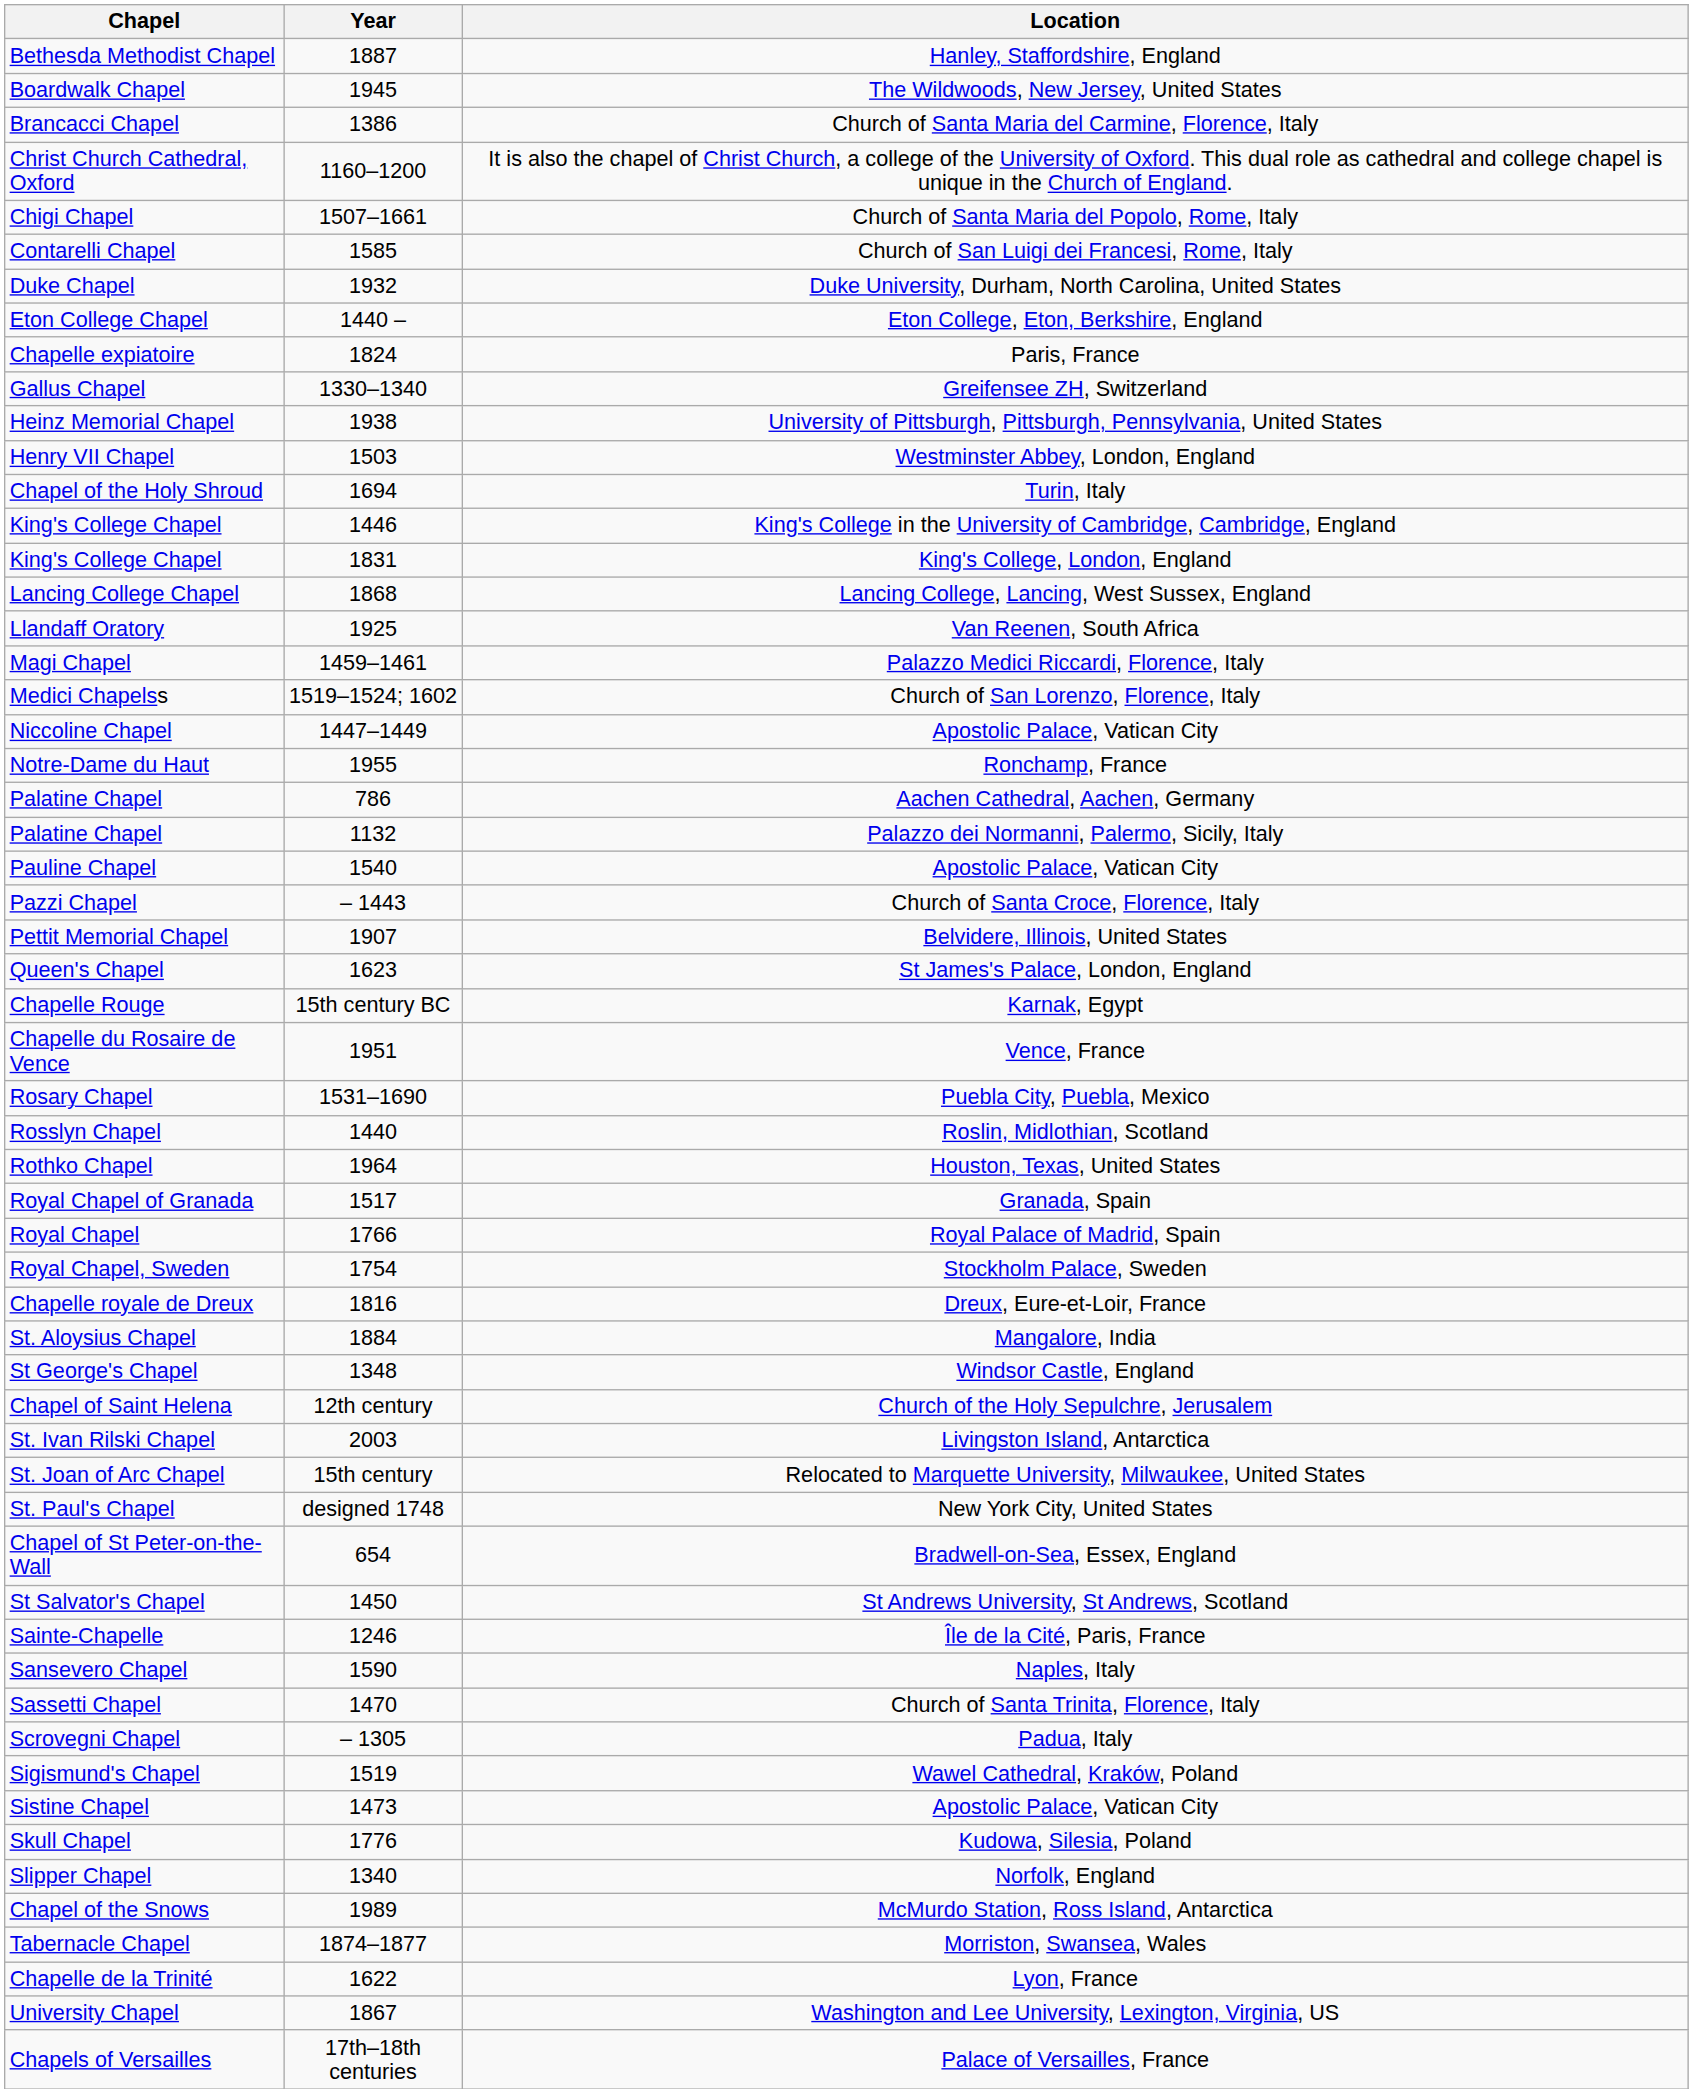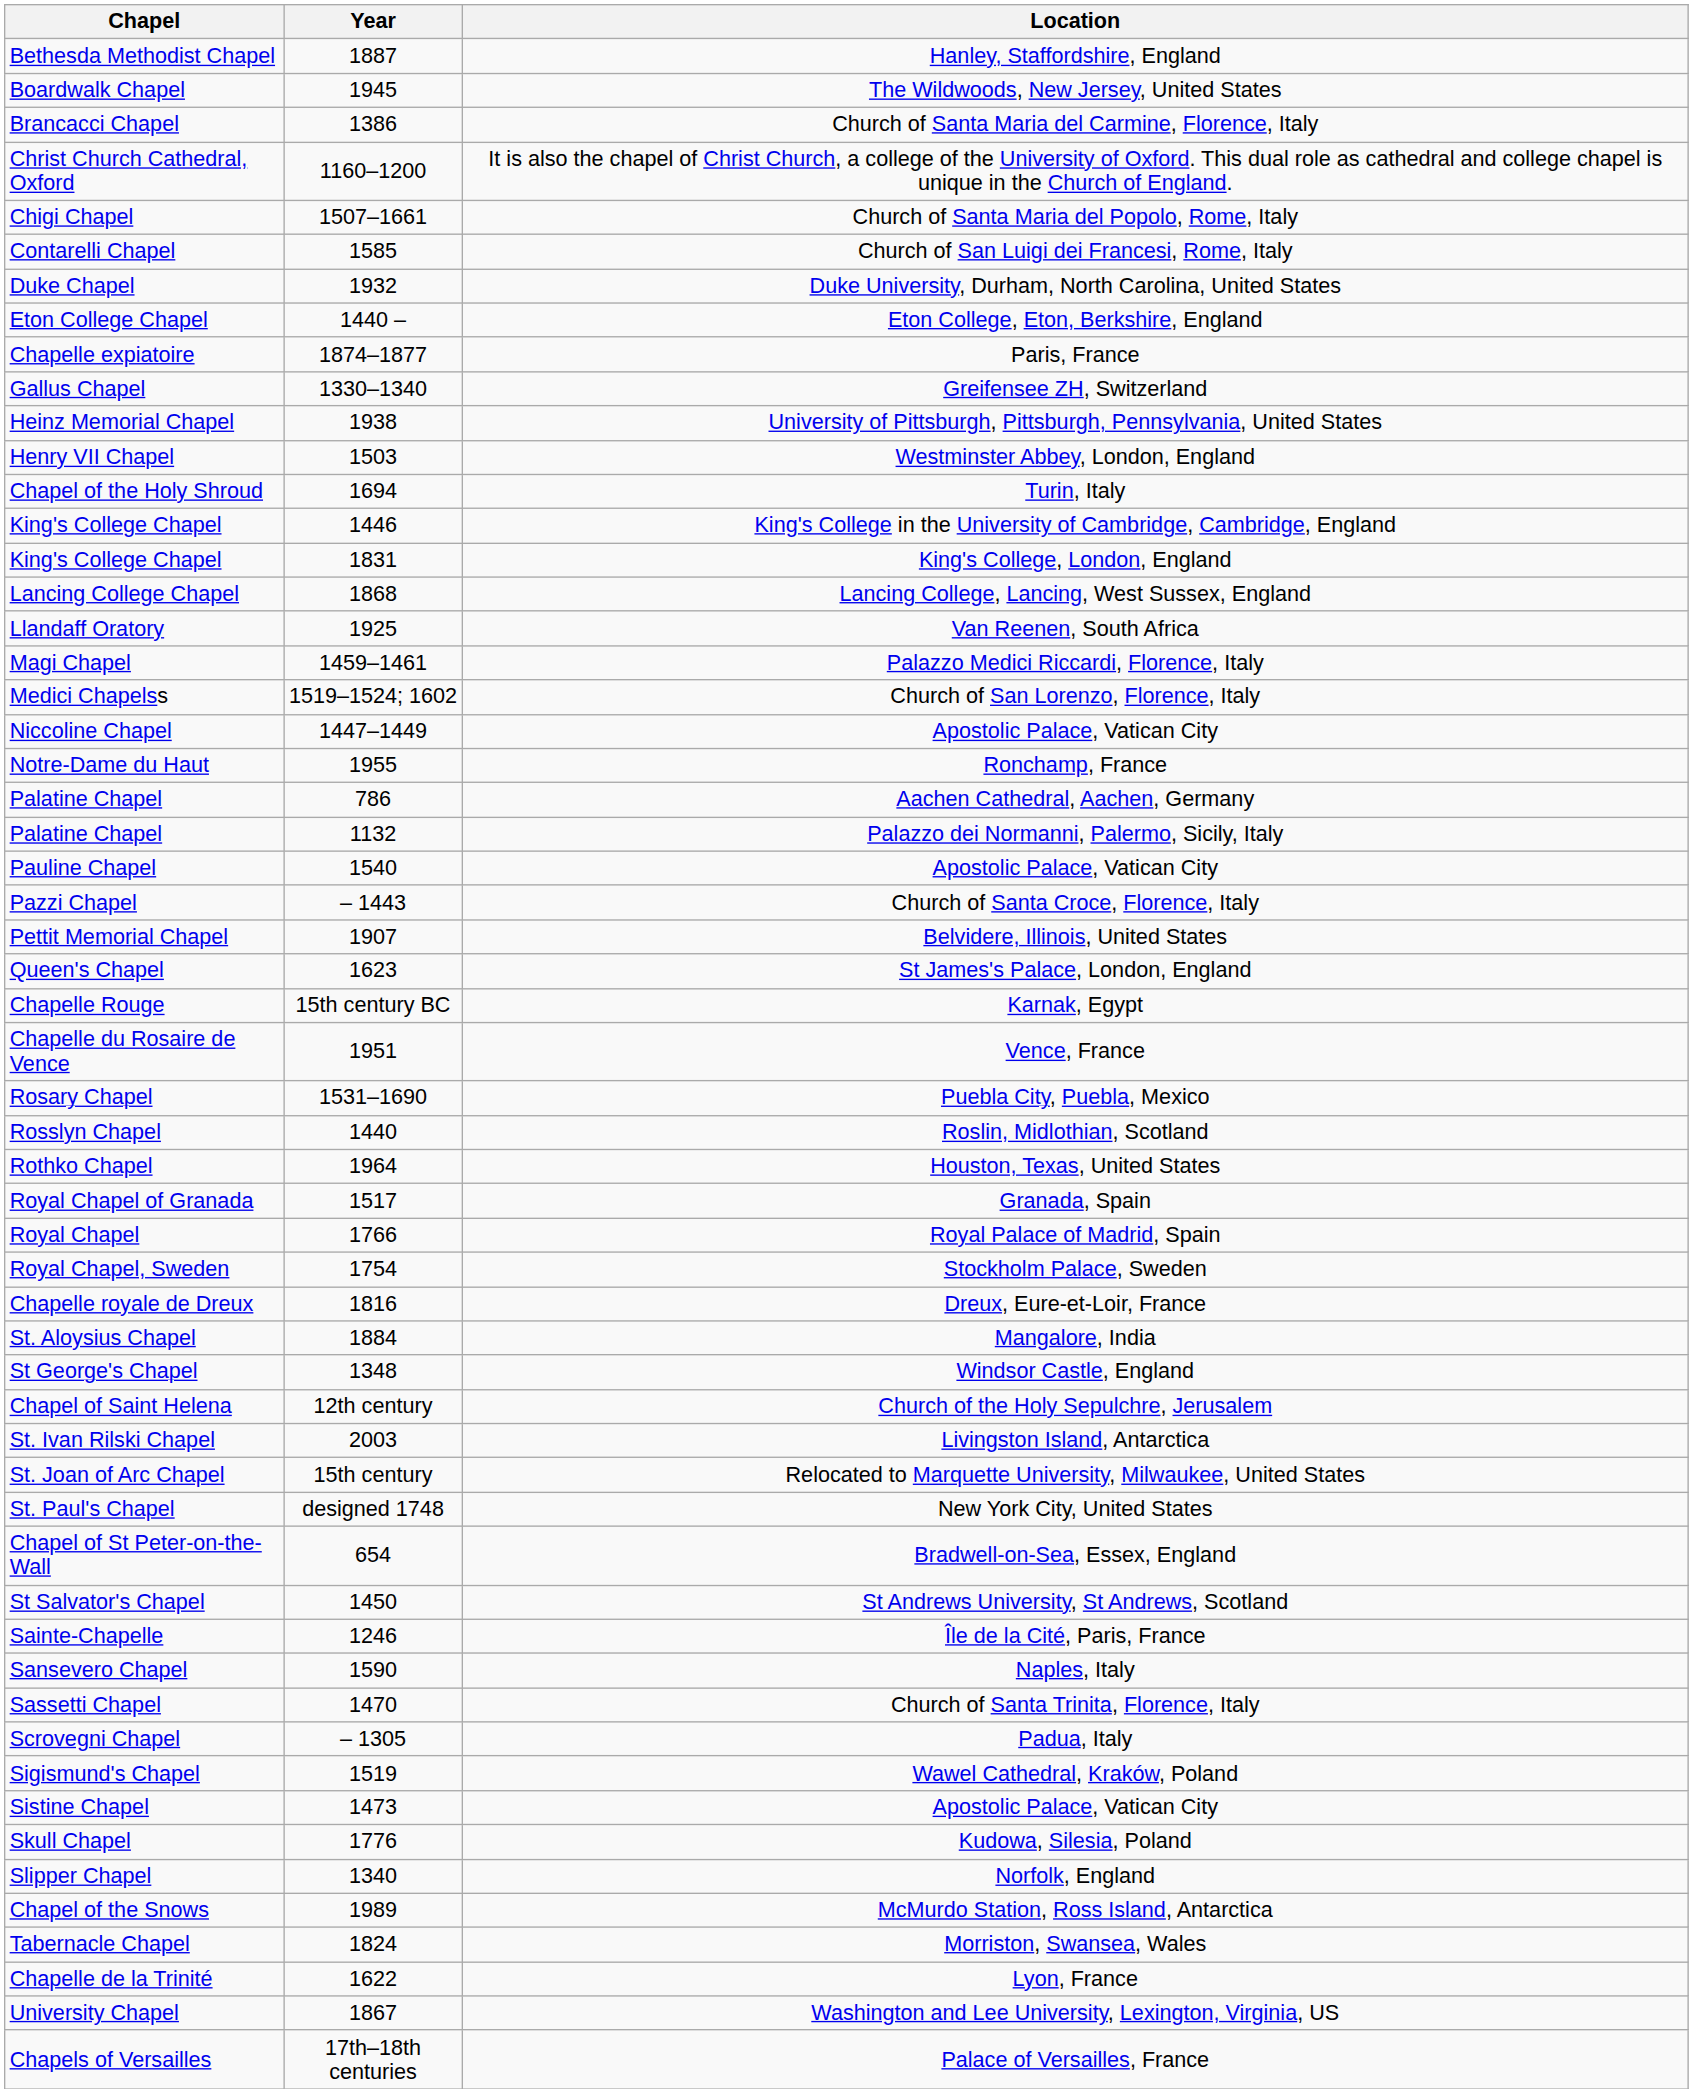 <table class="wikitable sortable">
 <tr>
 <th>Chapel</th>
 <th>Year</th>
 <th>Location<br></th>
 </tr>
 <tr>
 <td><a href='#'>Bethesda Methodist Chapel</a></td>
 <td align="center">1887</td>
 <td align="center"><a href='#'>Hanley, Staffordshire</a>, England</td>
 </tr>
 <tr>
 <td><a href='#'>Boardwalk Chapel</a></td>
 <td align="center">1945</td>
 <td align="center"><a href='#'>The Wildwoods</a>, <a href='#'>New Jersey</a>, United States</td>
 </tr>
 <tr>
 <td><a href='#'>Brancacci Chapel</a></td>
 <td align="center">1386</td>
 <td align="center">Church of <a href='#'>Santa Maria del Carmine</a>, <a href='#'>Florence</a>, Italy</td>
 </tr>
 <tr>
 <td><a href='#'>Christ Church Cathedral, Oxford</a></td>
 <td align="center">1160–1200</td>
 <td align="center">It is also the chapel of <a href='#'>Christ Church</a>, a college of the <a href='#'>University of Oxford</a>. This dual role as cathedral and college chapel is unique in the <a href='#'>Church of England</a>.</td>
 </tr>
 <tr>
 <td><a href='#'>Chigi Chapel</a></td>
 <td align="center">1507–1661</td>
 <td align="center">Church of <a href='#'>Santa Maria del Popolo</a>, <a href='#'>Rome</a>, Italy</td>
 </tr>
 <tr>
 <td><a href='#'>Contarelli Chapel</a></td>
 <td align="center">1585</td>
 <td align="center">Church of <a href='#'>San Luigi dei Francesi</a>, <a href='#'>Rome</a>, Italy</td>
 </tr>
 <tr>
 <td><a href='#'>Duke Chapel</a></td>
 <td align="center">1932</td>
 <td align="center"><a href='#'>Duke University</a>, Durham, North Carolina, United States</td>
 </tr>
 <tr>
 <td><a href='#'>Eton College Chapel</a></td>
 <td align="center">1440 – </td>
 <td align="center"><a href='#'>Eton College</a>, <a href='#'>Eton, Berkshire</a>, England</td>
 </tr>
 <tr>
 <td><a href='#'>Chapelle expiatoire</a></td>
-<td align="center">1824</td>
+<td align="center">1874–1877</td>
 <td align="center">Paris, France</td>
 </tr>
 <tr>
 <td><a href='#'>Gallus Chapel</a></td>
 <td align="center">1330–1340</td>
 <td align="center"><a href='#'>Greifensee ZH</a>, Switzerland</td>
 </tr>
 <tr>
 <td><a href='#'>Heinz Memorial Chapel</a></td>
 <td align="center">1938</td>
 <td align="center"><a href='#'>University of Pittsburgh</a>, <a href='#'>Pittsburgh, Pennsylvania</a>, United States</td>
 </tr>
 <tr>
 <td><a href='#'>Henry VII Chapel</a></td>
 <td align="center">1503</td>
 <td align="center"><a href='#'>Westminster Abbey</a>, London, England</td>
 </tr>
 <tr>
 <td><a href='#'>Chapel of the Holy Shroud</a></td>
 <td align="center">1694</td>
 <td align="center"><a href='#'>Turin</a>, Italy</td>
 </tr>
 <tr>
 <td><a href='#'>King's College Chapel</a></td>
 <td align="center">1446</td>
 <td align="center"><a href='#'>King's College</a> in the <a href='#'>University of Cambridge</a>, <a href='#'>Cambridge</a>, England</td>
 </tr>
 <tr>
 <td><a href='#'>King's College Chapel</a></td>
 <td align="center">1831</td>
 <td align="center"><a href='#'>King's College</a>, <a href='#'>London</a>, England</td>
 </tr>
 <tr>
 <td><a href='#'>Lancing College Chapel</a></td>
 <td align="center">1868</td>
 <td align="center"><a href='#'>Lancing College</a>, <a href='#'>Lancing</a>, West Sussex, England</td>
 </tr>
 <tr>
 <td><a href='#'>Llandaff Oratory</a></td>
 <td align="center">1925</td>
 <td align="center"><a href='#'>Van Reenen</a>, South Africa</td>
 </tr>
 <tr>
 <td><a href='#'>Magi Chapel</a></td>
 <td align="center">1459–1461</td>
 <td align="center"><a href='#'>Palazzo Medici Riccardi</a>, <a href='#'>Florence</a>, Italy</td>
 </tr>
 <tr>
 <td><a href='#'>Medici Chapels</a>s</td>
 <td align="center">1519–1524; 1602</td>
 <td align="center">Church of <a href='#'>San Lorenzo</a>, <a href='#'>Florence</a>, Italy</td>
 </tr>
 <tr>
 <td><a href='#'>Niccoline Chapel</a></td>
 <td align="center">1447–1449</td>
 <td Align="Center"><a href='#'>Apostolic Palace</a>, Vatican City</td>
 </tr>
 <tr>
 <td><a href='#'>Notre-Dame du Haut</a></td>
 <td align="center">1955</td>
 <td align="center"><a href='#'>Ronchamp</a>, France</td>
 </tr>
 <tr>
 <td><a href='#'>Palatine Chapel</a></td>
 <td align="center">786</td>
 <td align="center"><a href='#'>Aachen Cathedral</a>, <a href='#'>Aachen</a>, Germany</td>
 </tr>
 <tr>
 <td><a href='#'>Palatine Chapel</a></td>
 <td align="center">1132</td>
 <td align="center"><a href='#'>Palazzo dei Normanni</a>, <a href='#'>Palermo</a>, Sicily, Italy</td>
 </tr>
 <tr>
 <td><a href='#'>Pauline Chapel</a></td>
 <td align="center">1540</td>
 <td align="center"><a href='#'>Apostolic Palace</a>, Vatican City</td>
 </tr>
 <tr>
 <td><a href='#'>Pazzi Chapel</a></td>
 <td align="center"> – 1443</td>
 <td align="center">Church of <a href='#'>Santa Croce</a>, <a href='#'>Florence</a>, Italy</td>
 </tr>
 <tr>
 <td><a href='#'>Pettit Memorial Chapel</a></td>
 <td align="center">1907</td>
 <td align="center"><a href='#'>Belvidere, Illinois</a>, United States</td>
 </tr>
 <tr>
 <td><a href='#'>Queen's Chapel</a></td>
 <td align="center">1623</td>
 <td align="center"><a href='#'>St James's Palace</a>, London, England</td>
 </tr>
 <tr>
 <td><a href='#'>Chapelle Rouge</a></td>
 <td align="center">15th century BC</td>
 <td align="center"><a href='#'>Karnak</a>, Egypt</td>
 </tr>
 <tr>
 <td><a href='#'>Chapelle du Rosaire de Vence</a></td>
 <td align="center">1951</td>
 <td align="center"><a href='#'>Vence</a>, France</td>
 </tr>
 <tr>
 <td><a href='#'>Rosary Chapel</a></td>
 <td align="center">1531–1690</td>
 <td align="center"><a href='#'>Puebla City</a>, <a href='#'>Puebla</a>, Mexico</td>
 </tr>
 <tr>
 <td><a href='#'>Rosslyn Chapel</a></td>
 <td align="center">1440</td>
 <td align="center"><a href='#'>Roslin, Midlothian</a>, Scotland</td>
 </tr>
 <tr>
 <td><a href='#'>Rothko Chapel</a></td>
 <td align="center">1964</td>
 <td align="center"><a href='#'>Houston, Texas</a>, United States</td>
 </tr>
 <tr>
 <td><a href='#'>Royal Chapel of Granada</a></td>
 <td align="center">1517</td>
 <td align="center"><a href='#'>Granada</a>, Spain</td>
 </tr>
 <tr>
 <td><a href='#'>Royal Chapel</a></td>
 <td align="center">1766</td>
 <td align="center"><a href='#'>Royal Palace of Madrid</a>, Spain</td>
 </tr>
 <tr>
 <td><a href='#'>Royal Chapel, Sweden</a></td>
 <td align="center">1754</td>
 <td align="center"><a href='#'>Stockholm Palace</a>, Sweden</td>
 </tr>
 <tr>
 <td><a href='#'>Chapelle royale de Dreux</a></td>
 <td align="center">1816</td>
 <td Align="center"><a href='#'>Dreux</a>, Eure-et-Loir, France</td>
 </tr>
 <tr>
 <td><a href='#'>St. Aloysius Chapel</a></td>
 <td align="center">1884</td>
 <td align="center"><a href='#'>Mangalore</a>, India</td>
 </tr>
 <tr>
 <td><a href='#'>St George's Chapel</a></td>
 <td align="center">1348</td>
 <td align="center"><a href='#'>Windsor Castle</a>, England</td>
 </tr>
 <tr>
 <td><a href='#'>Chapel of Saint Helena</a></td>
 <td align="center">12th century</td>
 <td align="center"><a href='#'>Church of the Holy Sepulchre</a>, <a href='#'>Jerusalem</a></td>
 </tr>
 <tr>
 <td><a href='#'>St. Ivan Rilski Chapel</a></td>
 <td align="center">2003</td>
 <td align="center"><a href='#'>Livingston Island</a>, Antarctica</td>
 </tr>
 <tr>
 <td><a href='#'>St. Joan of Arc Chapel</a></td>
 <td align="center">15th century</td>
 <td align="center">Relocated to <a href='#'>Marquette University</a>, <a href='#'>Milwaukee</a>, United States</td>
 </tr>
 <tr>
 <td><a href='#'>St. Paul's Chapel</a></td>
 <td align="center">designed 1748</td>
 <td align="center">New York City, United States</td>
 </tr>
 <tr>
 <td><a href='#'>Chapel of St Peter-on-the-Wall</a></td>
 <td align="center">654</td>
 <td Align="center"><a href='#'>Bradwell-on-Sea</a>, Essex, England</td>
 </tr>
 <tr>
 <td><a href='#'>St Salvator's Chapel</a></td>
 <td align="center">1450</td>
 <td align="center"><a href='#'>St Andrews University</a>, <a href='#'>St Andrews</a>, Scotland</td>
 </tr>
 <tr>
 <td><a href='#'>Sainte-Chapelle</a></td>
 <td align="center">1246</td>
 <td align="center"><a href='#'>Île de la Cité</a>, Paris, France</td>
 </tr>
 <tr>
 <td><a href='#'>Sansevero Chapel</a></td>
 <td align="center">1590</td>
 <td align="center"><a href='#'>Naples</a>, Italy</td>
 </tr>
 <tr>
 <td><a href='#'>Sassetti Chapel</a></td>
 <td align="center">1470</td>
 <td align="center">Church of <a href='#'>Santa Trinita</a>, <a href='#'>Florence</a>, Italy</td>
 </tr>
 <tr>
 <td><a href='#'>Scrovegni Chapel</a></td>
 <td align="center"> – 1305</td>
 <td align="center"><a href='#'>Padua</a>, Italy</td>
 </tr>
 <tr>
 <td><a href='#'>Sigismund's Chapel</a></td>
 <td align="center">1519</td>
 <td align="center"><a href='#'>Wawel Cathedral</a>, <a href='#'>Kraków</a>, Poland</td>
 </tr>
 <tr>
 <td><a href='#'>Sistine Chapel</a></td>
 <td align="center">1473</td>
 <td align="center"><a href='#'>Apostolic Palace</a>, Vatican City</td>
 </tr>
 <tr>
 <td><a href='#'>Skull Chapel</a></td>
 <td align="center">1776</td>
 <td align="center"><a href='#'>Kudowa</a>, <a href='#'>Silesia</a>, Poland</td>
 </tr>
 <tr>
 <td><a href='#'>Slipper Chapel</a></td>
 <td align="center">1340</td>
 <td align="center"><a href='#'>Norfolk</a>, England</td>
 </tr>
 <tr>
 <td><a href='#'>Chapel of the Snows</a></td>
 <td align="center">1989</td>
 <td Align="center"><a href='#'>McMurdo Station</a>, <a href='#'>Ross Island</a>, Antarctica</td>
 </tr>
 <tr>
 <td><a href='#'>Tabernacle Chapel</a></td>
-<td align="center">1874–1877</td>
+<td align="center">1824</td>
 <td align="center"><a href='#'>Morriston</a>, <a href='#'>Swansea</a>, Wales</td>
 </tr>
 <tr>
 <td><a href='#'>Chapelle de la Trinité</a></td>
 <td align="center">1622</td>
 <td align="center"><a href='#'>Lyon</a>, France</td>
 </tr>
 <tr>
 <td><a href='#'>University Chapel</a></td>
 <td align="center">1867</td>
 <td align="center"><a href='#'>Washington and Lee University</a>, <a href='#'>Lexington, Virginia</a>, US</td>
 </tr>
 <tr>
 <td><a href='#'>Chapels of Versailles</a></td>
 <td align="center">17th–18th centuries</td>
 <td align="center"><a href='#'>Palace of Versailles</a>, France</td>
 </tr>
 </table>
